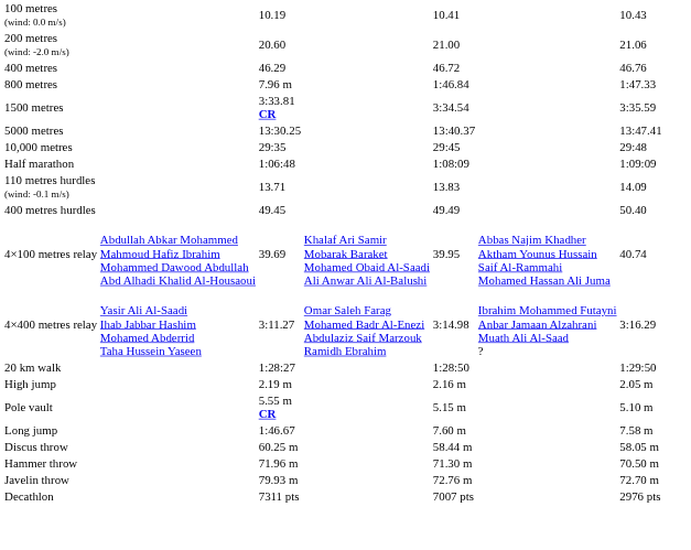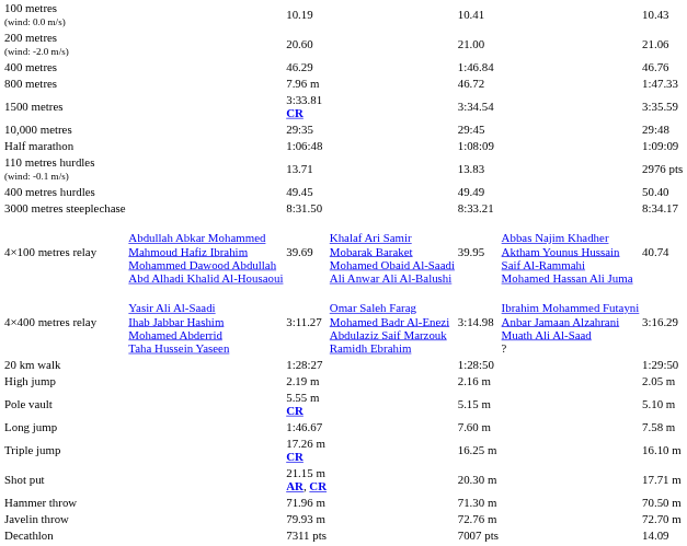 <table>
 <tr>
 <td>100 metres<br><small>(wind: 0.0 m/s)</small></td>
 <td></td>
 <td>10.19</td>
 <td></td>
 <td>10.41</td>
 <td></td>
 <td>10.43</td>
 </tr>
 <tr>
 <td>200 metres<br><small>(wind: -2.0 m/s)</small></td>
 <td></td>
 <td>20.60</td>
 <td></td>
 <td>21.00</td>
 <td></td>
 <td>21.06</td>
 </tr>
 <tr>
 <td>400 metres</td>
 <td></td>
 <td>46.29</td>
 <td></td>
-<td>46.72</td>
+<td>1:46.84</td>
 <td></td>
 <td>46.76</td>
 </tr>
 <tr>
 <td>800 metres</td>
 <td></td>
 <td>7.96 m</td>
 <td></td>
-<td>1:46.84</td>
+<td>46.72</td>
 <td></td>
 <td>1:47.33</td>
 </tr>
 <tr>
 <td>1500 metres</td>
 <td></td>
 <td>3:33.81 <br><strong><a href='#'>CR</a></strong></td>
 <td></td>
 <td>3:34.54</td>
 <td></td>
 <td>3:35.59</td>
-</tr>
-<tr>
-<td>5000 metres</td>
-<td></td>
-<td>13:30.25</td>
-<td></td>
-<td>13:40.37</td>
-<td></td>
-<td>13:47.41</td>
 </tr>
 <tr>
 <td>10,000 metres</td>
 <td></td>
 <td>29:35</td>
 <td></td>
 <td>29:45</td>
 <td></td>
 <td>29:48</td>
 </tr>
 <tr>
 <td>Half marathon</td>
 <td></td>
 <td>1:06:48</td>
 <td></td>
 <td>1:08:09</td>
 <td></td>
 <td>1:09:09</td>
 </tr>
 <tr>
 <td>110 metres hurdles<br><small>(wind: -0.1 m/s)</small></td>
 <td></td>
 <td>13.71</td>
 <td></td>
 <td>13.83</td>
 <td></td>
-<td>14.09</td>
+<td>2976 pts</td>
 </tr>
 <tr>
 <td>400 metres hurdles</td>
 <td></td>
 <td>49.45</td>
 <td></td>
 <td>49.49</td>
 <td></td>
 <td>50.40</td>
+</tr>
+<tr>
+<td>3000 metres steeplechase</td>
+<td></td>
+<td>8:31.50</td>
+<td></td>
+<td>8:33.21</td>
+<td></td>
+<td>8:34.17</td>
 </tr>
 <tr>
 <td>4×100 metres relay</td>
 <td><br><a href='#'>Abdullah Abkar Mohammed</a><br><a href='#'>Mahmoud Hafiz Ibrahim</a><br><a href='#'>Mohammed Dawood Abdullah</a><br><a href='#'>Abd Alhadi Khalid Al-Housaoui</a></td>
 <td>39.69</td>
 <td><br><a href='#'>Khalaf Ari Samir</a><br><a href='#'>Mobarak Baraket</a><br><a href='#'>Mohamed Obaid Al-Saadi</a><br><a href='#'>Ali Anwar Ali Al-Balushi</a></td>
 <td>39.95</td>
 <td><br><a href='#'>Abbas Najim Khadher</a><br><a href='#'>Aktham Younus Hussain</a><br><a href='#'>Saif Al-Rammahi</a><br><a href='#'>Mohamed Hassan Ali Juma</a></td>
 <td>40.74</td>
 </tr>
 <tr>
 <td>4×400 metres relay</td>
 <td><br><a href='#'>Yasir Ali Al-Saadi</a><br><a href='#'>Ihab Jabbar Hashim</a><br><a href='#'>Mohamed Abderrid</a><br><a href='#'>Taha Hussein Yaseen</a></td>
 <td>3:11.27</td>
 <td><br><a href='#'>Omar Saleh Farag</a><br><a href='#'>Mohamed Badr Al-Enezi</a><br><a href='#'>Abdulaziz Saif Marzouk</a><br><a href='#'>Ramidh Ebrahim</a></td>
 <td>3:14.98</td>
 <td><br><a href='#'>Ibrahim Mohammed Futayni</a><br><a href='#'>Anbar Jamaan Alzahrani</a><br><a href='#'>Muath Ali Al-Saad</a><br>?</td>
 <td>3:16.29</td>
 </tr>
 <tr>
 <td>20 km walk</td>
 <td></td>
 <td>1:28:27</td>
 <td></td>
 <td>1:28:50</td>
 <td></td>
 <td>1:29:50</td>
 </tr>
 <tr>
 <td>High jump</td>
 <td></td>
 <td>2.19 m</td>
 <td></td>
 <td>2.16 m</td>
 <td></td>
 <td>2.05 m</td>
 </tr>
 <tr>
 <td>Pole vault</td>
 <td></td>
 <td>5.55 m <br><strong><a href='#'>CR</a></strong></td>
 <td></td>
 <td>5.15 m</td>
 <td><br></td>
 <td>5.10 m</td>
 </tr>
 <tr>
 <td>Long jump</td>
 <td></td>
 <td>1:46.67</td>
 <td></td>
 <td>7.60 m</td>
 <td></td>
 <td>7.58 m</td>
 </tr>
 <tr>
-<td>Discus throw</td>
+<td>Triple jump</td>
 <td></td>
-<td>60.25 m</td>
+<td>17.26 m<br><strong><a href='#'>CR</a></strong></td>
 <td></td>
-<td>58.44 m</td>
+<td>16.25 m</td>
 <td></td>
-<td>58.05 m</td>
+<td>16.10 m</td>
+</tr>
+<tr>
+<td>Shot put</td>
+<td></td>
+<td>21.15 m  <br><strong><a href='#'>AR</a></strong>, <strong><a href='#'>CR</a></strong></td>
+<td></td>
+<td>20.30 m</td>
+<td></td>
+<td>17.71 m</td>
 </tr>
 <tr>
 <td>Hammer throw</td>
 <td></td>
 <td>71.96 m</td>
 <td></td>
 <td>71.30 m</td>
 <td></td>
 <td>70.50 m</td>
 </tr>
 <tr>
 <td>Javelin throw</td>
 <td></td>
 <td>79.93 m</td>
 <td></td>
 <td>72.76 m</td>
 <td></td>
 <td>72.70 m</td>
 </tr>
 <tr>
 <td>Decathlon</td>
 <td></td>
 <td>7311 pts</td>
 <td></td>
 <td>7007 pts</td>
 <td></td>
-<td>2976 pts</td>
+<td>14.09</td>
 </tr>
 </table>
